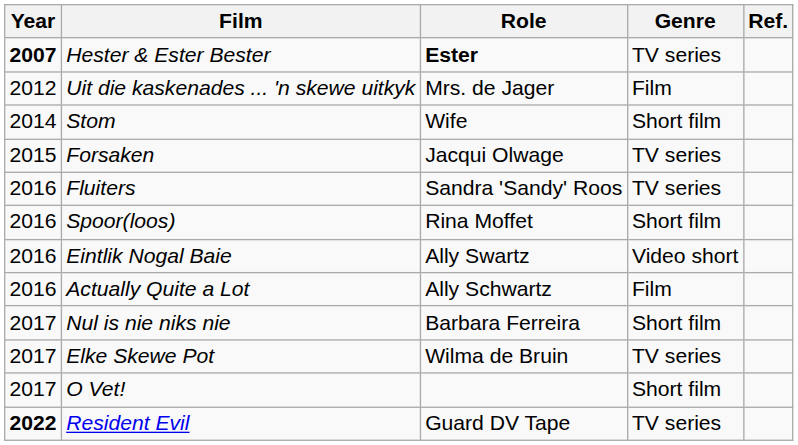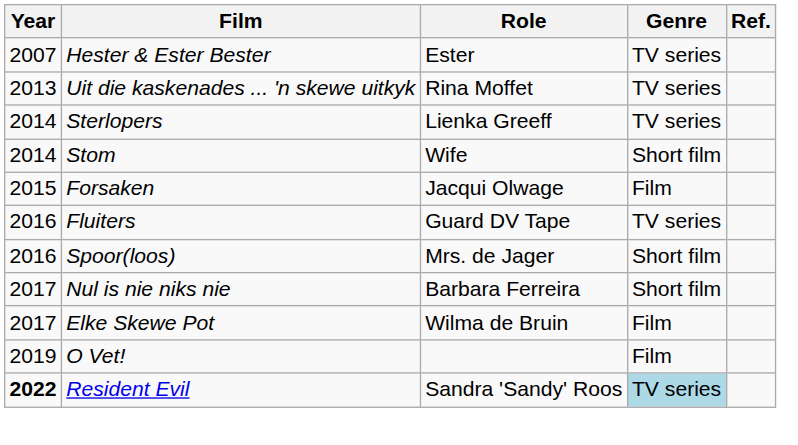 <table class="wikitable">
 <tr>
 <th>Year</th>
 <th>Film</th>
 <th>Role</th>
 <th>Genre</th>
 <th>Ref.</th>
 </tr>
 <tr>
-<td><strong>2007</strong></td>
+<td>2007</td>
 <td><em>Hester & Ester Bester</em></td>
-<td><strong>Ester</strong></td>
+<td>Ester</td>
 <td>TV series</td>
 <td></td>
 </tr>
 <tr>
-<td>2012</td>
+<td>2013</td>
 <td><em>Uit die kaskenades ... 'n skewe uitkyk</em></td>
-<td>Mrs. de Jager</td>
-<td>Film</td>
+<td>Rina Moffet</td>
+<td>TV series</td>
+<td></td>
+</tr>
+<tr>
+<td>2014</td>
+<td><em>Sterlopers</em></td>
+<td>Lienka Greeff</td>
+<td>TV series</td>
 <td></td>
 </tr>
 <tr>
 <td>2014</td>
 <td><em>Stom</em></td>
 <td>Wife</td>
 <td>Short film</td>
 <td></td>
 </tr>
 <tr>
 <td>2015</td>
 <td><em>Forsaken</em></td>
 <td>Jacqui Olwage</td>
-<td>TV series</td>
+<td>Film</td>
 <td></td>
 </tr>
 <tr>
 <td>2016</td>
 <td><em>Fluiters</em></td>
-<td>Sandra 'Sandy' Roos</td>
+<td>Guard DV Tape</td>
 <td>TV series</td>
 <td></td>
 </tr>
 <tr>
 <td>2016</td>
 <td><em>Spoor(loos)</em></td>
-<td>Rina Moffet</td>
+<td>Mrs. de Jager</td>
 <td>Short film</td>
-<td></td>
-</tr>
-<tr>
-<td>2016</td>
-<td><em>Eintlik Nogal Baie</em></td>
-<td>Ally Swartz</td>
-<td>Video short</td>
-<td></td>
-</tr>
-<tr>
-<td>2016</td>
-<td><em>Actually Quite a Lot</em></td>
-<td>Ally Schwartz</td>
-<td>Film</td>
 <td></td>
 </tr>
 <tr>
 <td>2017</td>
 <td><em>Nul is nie niks nie</em></td>
 <td>Barbara Ferreira</td>
 <td>Short film</td>
 <td></td>
 </tr>
 <tr>
 <td>2017</td>
 <td><em>Elke Skewe Pot</em></td>
 <td>Wilma de Bruin</td>
-<td>TV series</td>
+<td>Film</td>
 <td></td>
 </tr>
 <tr>
-<td>2017</td>
+<td>2019</td>
 <td><em>O Vet!</em></td>
 <td></td>
-<td>Short film</td>
+<td>Film</td>
 <td></td>
 </tr>
 <tr>
 <td><strong>2022</strong></td>
 <td><em><a href='#'>Resident Evil</a></em></td>
-<td>Guard DV Tape</td>
-<td>TV series</td>
+<td>Sandra 'Sandy' Roos</td>
+<td style="background: lightblue;">TV series</td>
 </tr>
 </table>
